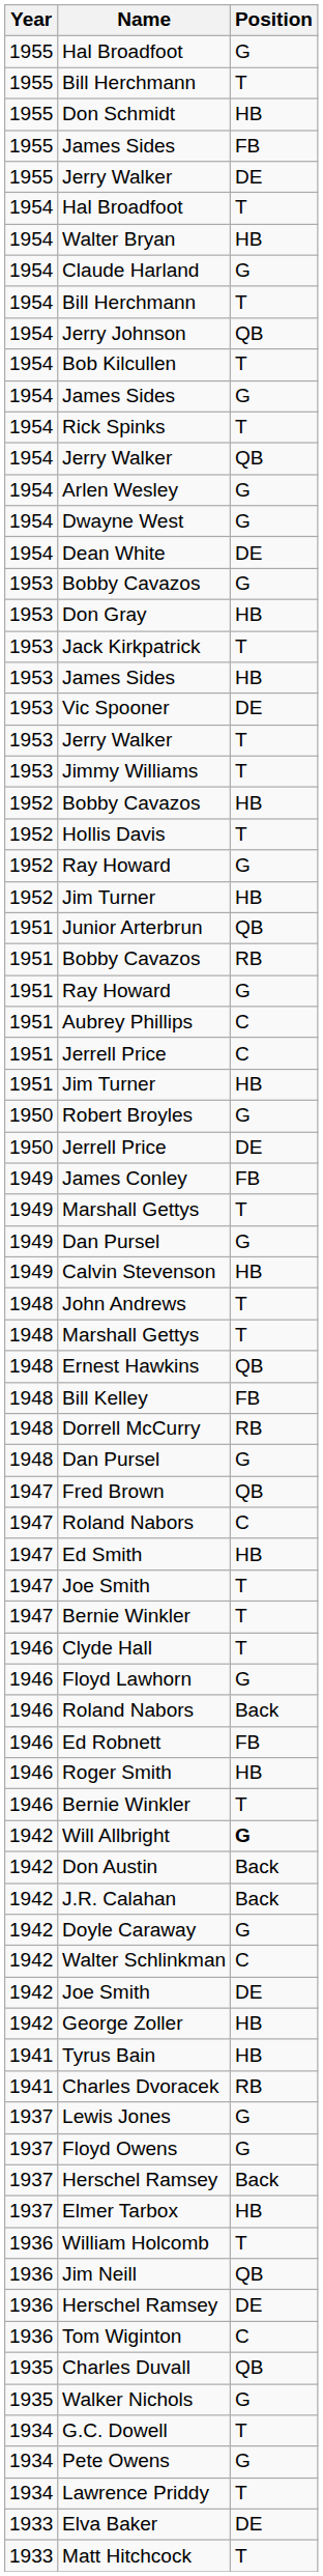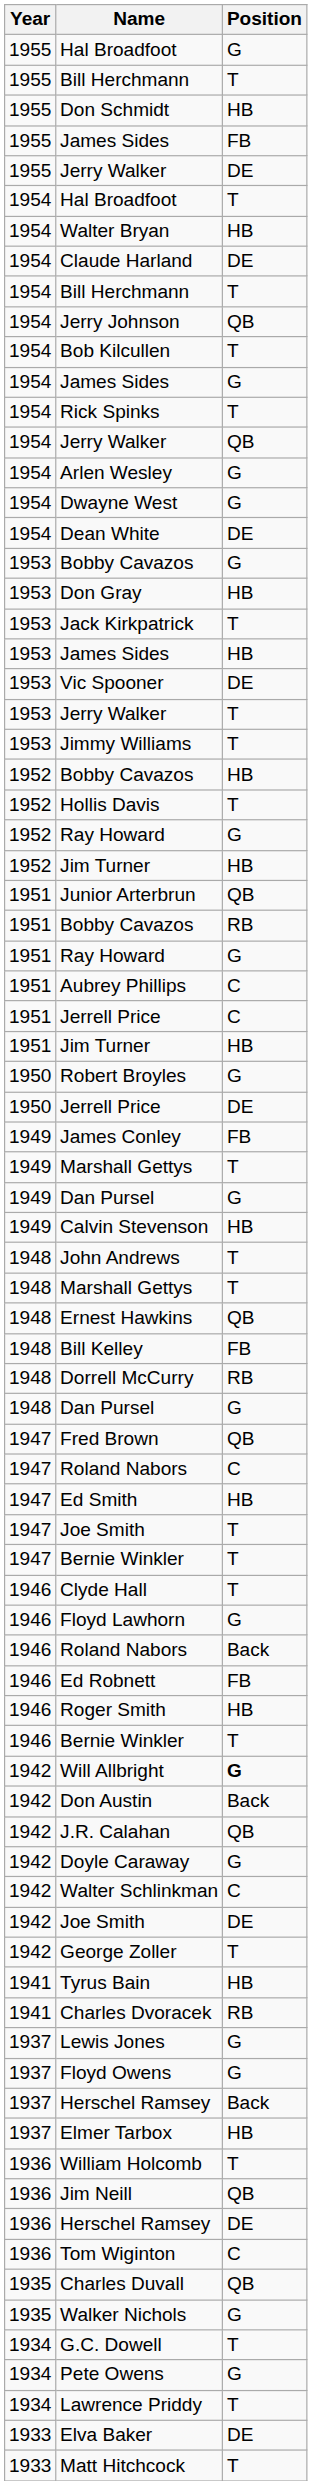 <table class="wikitable sortable">
 <tr>
 <th>Year</th>
 <th>Name</th>
 <th>Position</th>
 </tr>
 <tr>
 <td>1955</td>
 <td>Hal Broadfoot</td>
 <td>G</td>
 </tr>
 <tr>
 <td>1955</td>
 <td>Bill Herchmann</td>
 <td>T</td>
 </tr>
 <tr>
 <td>1955</td>
 <td>Don Schmidt</td>
 <td>HB</td>
 </tr>
 <tr>
 <td>1955</td>
 <td>James Sides</td>
 <td>FB</td>
 </tr>
 <tr>
 <td>1955</td>
 <td>Jerry Walker</td>
 <td>DE</td>
 </tr>
 <tr>
 <td>1954</td>
 <td>Hal Broadfoot</td>
 <td>T</td>
 </tr>
 <tr>
 <td>1954</td>
 <td>Walter Bryan</td>
 <td>HB</td>
 </tr>
 <tr>
 <td>1954</td>
 <td>Claude Harland</td>
-<td>G</td>
+<td>DE</td>
 </tr>
 <tr>
 <td>1954</td>
 <td>Bill Herchmann</td>
 <td>T</td>
 </tr>
 <tr>
 <td>1954</td>
 <td>Jerry Johnson</td>
 <td>QB</td>
 </tr>
 <tr>
 <td>1954</td>
 <td>Bob Kilcullen</td>
 <td>T</td>
 </tr>
 <tr>
 <td>1954</td>
 <td>James Sides</td>
 <td>G</td>
 </tr>
 <tr>
 <td>1954</td>
 <td>Rick Spinks</td>
 <td>T</td>
 </tr>
 <tr>
 <td>1954</td>
 <td>Jerry Walker</td>
 <td>QB</td>
 </tr>
 <tr>
 <td>1954</td>
 <td>Arlen Wesley</td>
 <td>G</td>
 </tr>
 <tr>
 <td>1954</td>
 <td>Dwayne West</td>
 <td>G</td>
 </tr>
 <tr>
 <td>1954</td>
 <td>Dean White</td>
 <td>DE</td>
 </tr>
 <tr>
 <td>1953</td>
 <td>Bobby Cavazos</td>
 <td>G</td>
 </tr>
 <tr>
 <td>1953</td>
 <td>Don Gray</td>
 <td>HB</td>
 </tr>
 <tr>
 <td>1953</td>
 <td>Jack Kirkpatrick</td>
 <td>T</td>
 </tr>
 <tr>
 <td>1953</td>
 <td>James Sides</td>
 <td>HB</td>
 </tr>
 <tr>
 <td>1953</td>
 <td>Vic Spooner</td>
 <td>DE</td>
 </tr>
 <tr>
 <td>1953</td>
 <td>Jerry Walker</td>
 <td>T</td>
 </tr>
 <tr>
 <td>1953</td>
 <td>Jimmy Williams</td>
 <td>T</td>
 </tr>
 <tr>
 <td>1952</td>
 <td>Bobby Cavazos</td>
 <td>HB</td>
 </tr>
 <tr>
 <td>1952</td>
 <td>Hollis Davis</td>
 <td>T</td>
 </tr>
 <tr>
 <td>1952</td>
 <td>Ray Howard</td>
 <td>G</td>
 </tr>
 <tr>
 <td>1952</td>
 <td>Jim Turner</td>
 <td>HB</td>
 </tr>
 <tr>
 <td>1951</td>
 <td>Junior Arterbrun</td>
 <td>QB</td>
 </tr>
 <tr>
 <td>1951</td>
 <td>Bobby Cavazos</td>
 <td>RB</td>
 </tr>
 <tr>
 <td>1951</td>
 <td>Ray Howard</td>
 <td>G</td>
 </tr>
 <tr>
 <td>1951</td>
 <td>Aubrey Phillips</td>
 <td>C</td>
 </tr>
 <tr>
 <td>1951</td>
 <td>Jerrell Price</td>
 <td>C</td>
 </tr>
 <tr>
 <td>1951</td>
 <td>Jim Turner</td>
 <td>HB</td>
 </tr>
 <tr>
 <td>1950</td>
 <td>Robert Broyles</td>
 <td>G</td>
 </tr>
 <tr>
 <td>1950</td>
 <td>Jerrell Price</td>
 <td>DE</td>
 </tr>
 <tr>
 <td>1949</td>
 <td>James Conley</td>
 <td>FB</td>
 </tr>
 <tr>
 <td>1949</td>
 <td>Marshall Gettys</td>
 <td>T</td>
 </tr>
 <tr>
 <td>1949</td>
 <td>Dan Pursel</td>
 <td>G</td>
 </tr>
 <tr>
 <td>1949</td>
 <td>Calvin Stevenson</td>
 <td>HB</td>
 </tr>
 <tr>
 <td>1948</td>
 <td>John Andrews</td>
 <td>T</td>
 </tr>
 <tr>
 <td>1948</td>
 <td>Marshall Gettys</td>
 <td>T</td>
 </tr>
 <tr>
 <td>1948</td>
 <td>Ernest Hawkins</td>
 <td>QB</td>
 </tr>
 <tr>
 <td>1948</td>
 <td>Bill Kelley</td>
 <td>FB</td>
 </tr>
 <tr>
 <td>1948</td>
 <td>Dorrell McCurry</td>
 <td>RB</td>
 </tr>
 <tr>
 <td>1948</td>
 <td>Dan Pursel</td>
 <td>G</td>
 </tr>
 <tr>
 <td>1947</td>
 <td>Fred Brown</td>
 <td>QB</td>
 </tr>
 <tr>
 <td>1947</td>
 <td>Roland Nabors</td>
 <td>C</td>
 </tr>
 <tr>
 <td>1947</td>
 <td>Ed Smith</td>
 <td>HB</td>
 </tr>
 <tr>
 <td>1947</td>
 <td>Joe Smith</td>
 <td>T</td>
 </tr>
 <tr>
 <td>1947</td>
 <td>Bernie Winkler</td>
 <td>T</td>
 </tr>
 <tr>
 <td>1946</td>
 <td>Clyde Hall</td>
 <td>T</td>
 </tr>
 <tr>
 <td>1946</td>
 <td>Floyd Lawhorn</td>
 <td>G</td>
 </tr>
 <tr>
 <td>1946</td>
 <td>Roland Nabors</td>
 <td>Back</td>
 </tr>
 <tr>
 <td>1946</td>
 <td>Ed Robnett</td>
 <td>FB</td>
 </tr>
 <tr>
 <td>1946</td>
 <td>Roger Smith</td>
 <td>HB</td>
 </tr>
 <tr>
 <td>1946</td>
 <td>Bernie Winkler</td>
 <td>T</td>
 </tr>
 <tr>
 <td>1942</td>
 <td>Will Allbright</td>
 <td><strong>G</strong></td>
 </tr>
 <tr>
 <td>1942</td>
 <td>Don Austin</td>
 <td>Back</td>
 </tr>
 <tr>
 <td>1942</td>
 <td>J.R. Calahan</td>
-<td>Back</td>
+<td>QB</td>
 </tr>
 <tr>
 <td>1942</td>
 <td>Doyle Caraway</td>
 <td>G</td>
 </tr>
 <tr>
 <td>1942</td>
 <td>Walter Schlinkman</td>
 <td>C</td>
 </tr>
 <tr>
 <td>1942</td>
 <td>Joe Smith</td>
 <td>DE</td>
 </tr>
 <tr>
 <td>1942</td>
 <td>George Zoller</td>
-<td>HB</td>
+<td>T</td>
 </tr>
 <tr>
 <td>1941</td>
 <td>Tyrus Bain</td>
 <td>HB</td>
 </tr>
 <tr>
 <td>1941</td>
 <td>Charles Dvoracek</td>
 <td>RB</td>
 </tr>
 <tr>
 <td>1937</td>
 <td>Lewis Jones</td>
 <td>G</td>
 </tr>
 <tr>
 <td>1937</td>
 <td>Floyd Owens</td>
 <td>G</td>
 </tr>
 <tr>
 <td>1937</td>
 <td>Herschel Ramsey</td>
 <td>Back</td>
 </tr>
 <tr>
 <td>1937</td>
 <td>Elmer Tarbox</td>
 <td>HB</td>
 </tr>
 <tr>
 <td>1936</td>
 <td>William Holcomb</td>
 <td>T</td>
 </tr>
 <tr>
 <td>1936</td>
 <td>Jim Neill</td>
 <td>QB</td>
 </tr>
 <tr>
 <td>1936</td>
 <td>Herschel Ramsey</td>
 <td>DE</td>
 </tr>
 <tr>
 <td>1936</td>
 <td>Tom Wiginton</td>
 <td>C</td>
 </tr>
 <tr>
 <td>1935</td>
 <td>Charles Duvall</td>
 <td>QB</td>
 </tr>
 <tr>
 <td>1935</td>
 <td>Walker Nichols</td>
 <td>G</td>
 </tr>
 <tr>
 <td>1934</td>
 <td>G.C. Dowell</td>
 <td>T</td>
 </tr>
 <tr>
 <td>1934</td>
 <td>Pete Owens</td>
 <td>G</td>
 </tr>
 <tr>
 <td>1934</td>
 <td>Lawrence Priddy</td>
 <td>T</td>
 </tr>
 <tr>
 <td>1933</td>
 <td>Elva Baker</td>
 <td>DE</td>
 </tr>
 <tr>
 <td>1933</td>
 <td>Matt Hitchcock</td>
 <td>T</td>
 </tr>
 </table>
